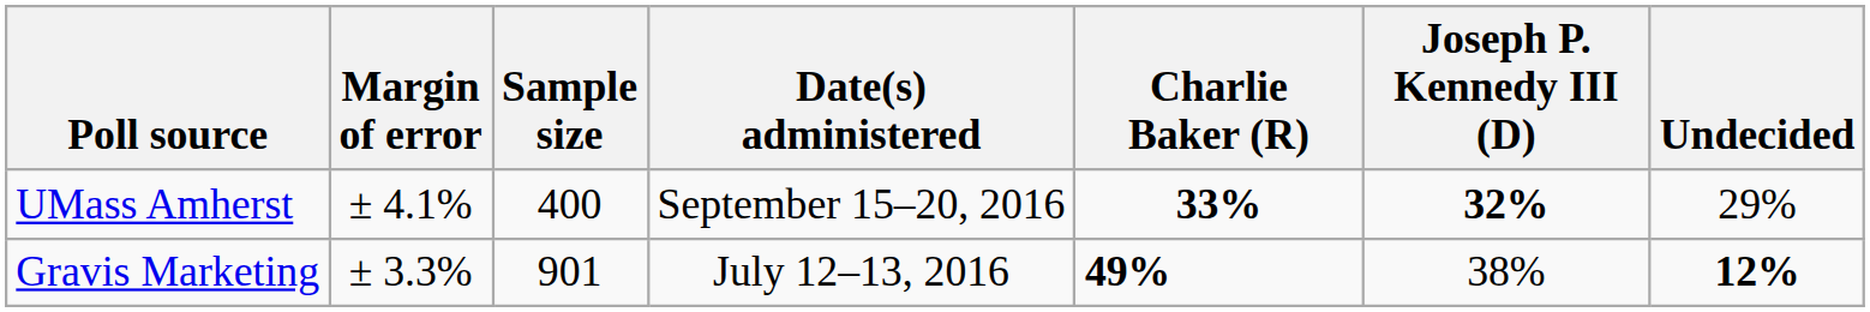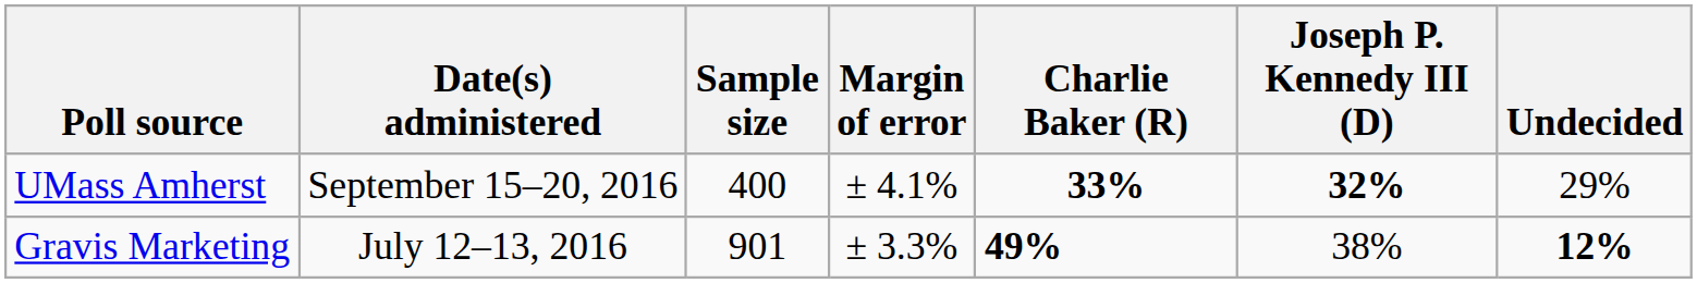 <table class="wikitable">
 <tr valign=bottom>
 <th>Poll source</th>
+<th>Date(s)<br>administered</th>
+<th>Sample<br>size</th>
 <th>Margin<br>of error</th>
-<th>Sample<br>size</th>
-<th>Date(s)<br>administered</th>
 <th style="width:100px;">Charlie<br>Baker (R)</th>
 <th style="width:100px;">Joseph P.<br>Kennedy III (D)</th>
 <th>Undecided</th>
 </tr>
 <tr>
 <td><a href='#'>UMass Amherst</a></td>
+<td align=center>September 15–20, 2016</td>
+<td align=center>400</td>
 <td align=center>± 4.1%</td>
-<td align=center>400</td>
-<td align=center>September 15–20, 2016</td>
 <td align=center><strong>33%</strong></td>
 <td align=center><strong>32%</strong></td>
 <td align=center>29%</td>
 </tr>
 <tr>
 <td><a href='#'>Gravis Marketing</a></td>
+<td align=center>July 12–13, 2016</td>
+<td align=center>901</td>
 <td align=center>± 3.3%</td>
-<td align=center>901</td>
-<td align=center>July 12–13, 2016</td>
 <td><strong>49%</strong></td>
 <td align=center>38%</td>
 <td align=center><strong>12%</strong></td>
 </tr>
 </table>
